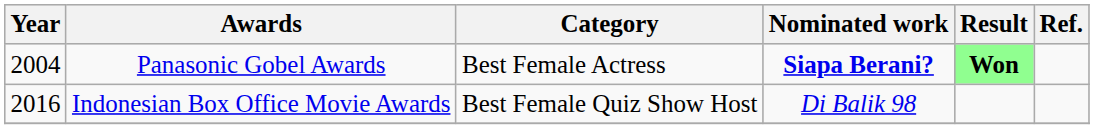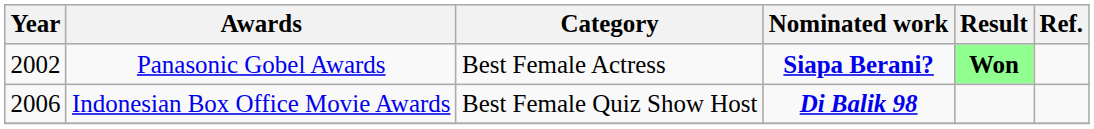 <table class="wikitable" >
 <tr>
 <th>Year</th>
 <th>Awards</th>
 <th>Category</th>
 <th>Nominated work</th>
 <th>Result</th>
 <th>Ref.</th>
 </tr>
 <tr>
-<td align="center" rowspan="1">2004</td>
+<td align="center" rowspan="1">2002</td>
 <td align="center"><a href='#'>Panasonic Gobel Awards</a></td>
 <td align="left">Best Female Actress</td>
 <td align="center" rowspan="1"><strong><a href='#'>Siapa Berani?</a></strong></td>
 <td style="background: #90ff90; color: black; vertical-align: middle; text-align:center;"><strong>Won</strong></td>
 <td></td>
 </tr>
 <tr>
-<td align="center" rowspan="1">2016</td>
+<td align="center" rowspan="1">2006</td>
 <td align="center"><a href='#'>Indonesian Box Office Movie Awards</a></td>
 <td align="left">Best Female Quiz Show Host</td>
-<td align="center" rowspan="1"><em><a href='#'>Di Balik 98</a></em></td>
+<td align="center" rowspan="1"><strong><em><a href='#'>Di Balik 98</a></em></strong></td>
 <td></td>
 <td></td>
 </tr>
 <tr>
 </tr>
 </table>
